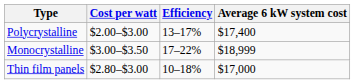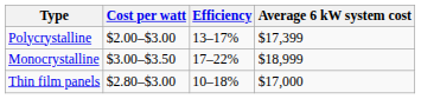 <table class="wikitable">
 <tr>
 <th>Type</th>
 <th><a href='#'>Cost per watt</a></th>
 <th><a href='#'>Efficiency</a></th>
 <th>Average 6 kW system cost</th>
 </tr>
 <tr>
 <td><a href='#'>Polycrystalline</a></td>
 <td>$2.00–$3.00</td>
 <td>13–17%</td>
-<td>$17,400</td>
+<td>$17,399</td>
 </tr>
 <tr>
 <td><a href='#'>Monocrystalline</a></td>
 <td>$3.00–$3.50</td>
 <td>17–22%</td>
 <td>$18,999</td>
 </tr>
 <tr>
 <td><a href='#'>Thin film panels</a></td>
 <td>$2.80–$3.00</td>
 <td>10–18%</td>
 <td>$17,000</td>
 </tr>
 </table>
